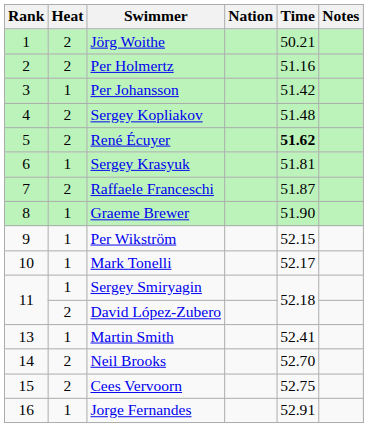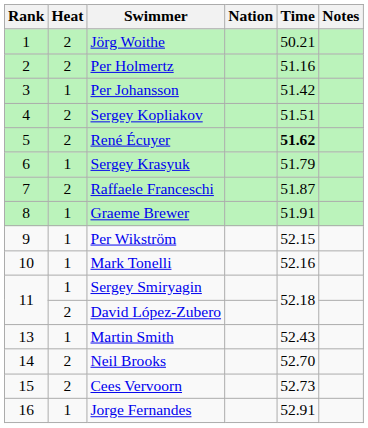 <table class="wikitable sortable" style="text-align:center">
 <tr>
 <th>Rank</th>
 <th>Heat</th>
 <th>Swimmer</th>
 <th>Nation</th>
 <th>Time</th>
 <th>Notes</th>
 </tr>
 <tr bgcolor=bbf3bb>
 <td>1</td>
 <td>2</td>
 <td align=left><a href='#'>Jörg Woithe</a></td>
 <td align=left></td>
 <td>50.21</td>
 <td></td>
 </tr>
 <tr bgcolor=bbf3bb>
 <td>2</td>
 <td>2</td>
 <td align=left><a href='#'>Per Holmertz</a></td>
 <td align=left></td>
 <td>51.16</td>
 <td></td>
 </tr>
 <tr bgcolor=bbf3bb>
 <td>3</td>
 <td>1</td>
 <td align=left><a href='#'>Per Johansson</a></td>
 <td align=left></td>
 <td>51.42</td>
 <td></td>
 </tr>
 <tr bgcolor=bbf3bb>
 <td>4</td>
 <td>2</td>
 <td align=left><a href='#'>Sergey Kopliakov</a></td>
 <td align=left></td>
-<td>51.48</td>
+<td>51.51</td>
 <td></td>
 </tr>
 <tr bgcolor=bbf3bb>
 <td>5</td>
 <td>2</td>
 <td align=left><a href='#'>René Écuyer</a></td>
 <td align=left></td>
 <td><strong>51.62</strong></td>
 <td></td>
 </tr>
 <tr bgcolor=bbf3bb>
 <td>6</td>
 <td>1</td>
 <td align=left><a href='#'>Sergey Krasyuk</a></td>
 <td align=left></td>
-<td>51.81</td>
+<td>51.79</td>
 <td></td>
 </tr>
 <tr bgcolor=bbf3bb>
 <td>7</td>
 <td>2</td>
 <td align=left><a href='#'>Raffaele Franceschi</a></td>
 <td align=left></td>
 <td>51.87</td>
 <td></td>
 </tr>
 <tr bgcolor=bbf3bb>
 <td>8</td>
 <td>1</td>
 <td align=left><a href='#'>Graeme Brewer</a></td>
 <td align=left></td>
-<td>51.90</td>
+<td>51.91</td>
 <td></td>
 </tr>
 <tr>
 <td>9</td>
 <td>1</td>
 <td align=left><a href='#'>Per Wikström</a></td>
 <td align=left></td>
 <td>52.15</td>
 <td></td>
 </tr>
 <tr>
 <td>10</td>
 <td>1</td>
 <td align=left><a href='#'>Mark Tonelli</a></td>
 <td align=left></td>
-<td>52.17</td>
+<td>52.16</td>
 <td></td>
 </tr>
 <tr>
 <td rowspan=2>11</td>
 <td>1</td>
 <td align=left><a href='#'>Sergey Smiryagin</a></td>
 <td align=left></td>
 <td rowspan=2>52.18</td>
 <td></td>
 </tr>
 <tr>
 <td>2</td>
 <td align=left><a href='#'>David López-Zubero</a></td>
 <td align=left></td>
 <td></td>
 </tr>
 <tr>
 <td>13</td>
 <td>1</td>
 <td align=left><a href='#'>Martin Smith</a></td>
 <td align=left></td>
-<td>52.41</td>
+<td>52.43</td>
 <td></td>
 </tr>
 <tr>
 <td>14</td>
 <td>2</td>
 <td align=left><a href='#'>Neil Brooks</a></td>
 <td align=left></td>
 <td>52.70</td>
 <td></td>
 </tr>
 <tr>
 <td>15</td>
 <td>2</td>
 <td align=left><a href='#'>Cees Vervoorn</a></td>
 <td align=left></td>
-<td>52.75</td>
+<td>52.73</td>
 <td></td>
 </tr>
 <tr>
 <td>16</td>
 <td>1</td>
 <td align=left><a href='#'>Jorge Fernandes</a></td>
 <td align=left></td>
 <td>52.91</td>
 <td></td>
 </tr>
 </table>
